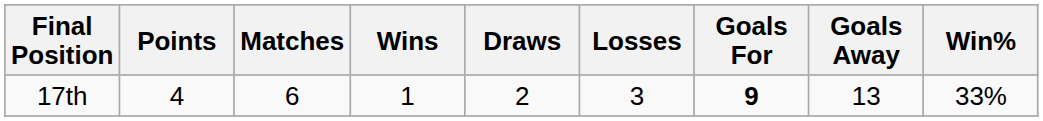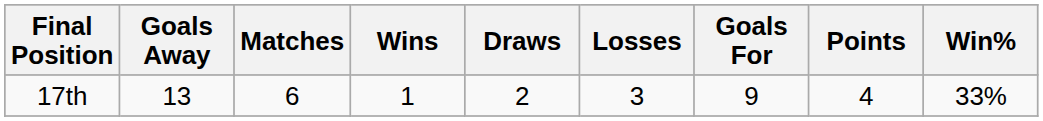 <table class="wikitable" style="font-size: 95%; text-align: center;">
 <tr>
 <th width=60>Final Position</th>
-<th width=60>Points</th>
+<th width=60>Goals Away</th>
 <th width=60>Matches</th>
 <th width=60>Wins</th>
 <th width=60>Draws</th>
 <th width=60>Losses</th>
 <th width=60>Goals For</th>
-<th width=60>Goals Away</th>
+<th width=60>Points</th>
 <th width=60>Win%</th>
 </tr>
 <tr>
 <td>17th</td>
-<td>4</td>
+<td>13</td>
 <td>6</td>
 <td>1</td>
 <td>2</td>
 <td>3</td>
-<td><strong>9</strong></td>
-<td>13</td>
+<td>9</td>
+<td>4</td>
 <td>33%</td>
 </tr>
 </table>
